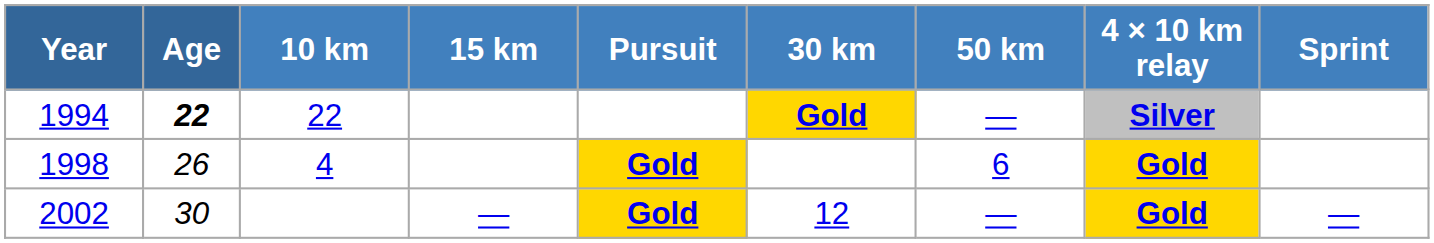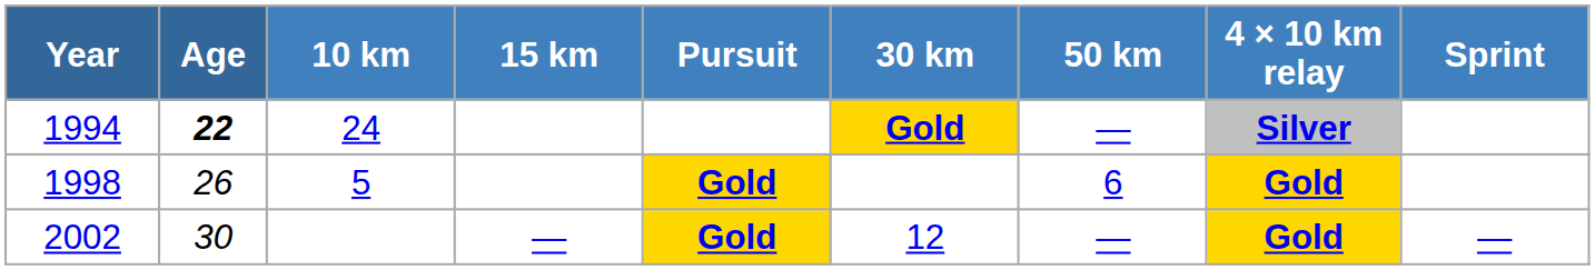 <table class="wikitable" style="font-size:95%; text-align:center; border:grey solid 1px; border-collapse:collapse; background:#ffffff;">
 <tr>
 <th style="background-color:#369; color:white; width:60px;"> Year </th>
 <th style="background-color:#369; color:white; width:40px;"> Age </th>
 <th style="background-color:#4180be; color:white; width:75px;"> 10 km </th>
 <th style="background-color:#4180be; color:white; width:75px;"> 15 km </th>
 <th style="background-color:#4180be; color:white; width:75px;"> Pursuit </th>
 <th style="background-color:#4180be; color:white; width:75px;"> 30 km </th>
 <th style="background-color:#4180be; color:white; width:75px;"> 50 km </th>
 <th style="background-color:#4180be; color:white; width:75px;"> 4 × 10 km <br> relay </th>
 <th style="background-color:#4180be; color:white; width:75px;"> Sprint </th>
 </tr>
 <tr>
 <td><a href='#'>1994</a></td>
 <td><strong><em>22</em></strong></td>
-<td><a href='#'>22</a></td>
+<td><a href='#'>24</a></td>
 <td></td>
 <td><a href='#'></a></td>
 <td style="background:gold;"><a href='#'><strong>Gold</strong></a></td>
 <td><a href='#'>—</a></td>
 <td style="background:silver;"><a href='#'><strong>Silver</strong></a></td>
 <td></td>
 </tr>
 <tr>
 <td><a href='#'>1998</a></td>
 <td><em>26</em></td>
-<td><a href='#'>4</a></td>
+<td><a href='#'>5</a></td>
 <td></td>
 <td style="background:gold;"><a href='#'><strong>Gold</strong></a></td>
 <td><a href='#'></a></td>
 <td><a href='#'>6</a></td>
 <td style="background:gold;"><a href='#'><strong>Gold</strong></a></td>
 <td></td>
 </tr>
 <tr>
 <td><a href='#'>2002</a></td>
 <td><em>30</em></td>
 <td></td>
 <td><a href='#'>—</a></td>
 <td style="background:gold;"><a href='#'><strong>Gold</strong></a></td>
 <td><a href='#'>12</a></td>
 <td><a href='#'>—</a></td>
 <td style="background:gold;"><a href='#'><strong>Gold</strong></a></td>
 <td><a href='#'>—</a></td>
 </tr>
 </table>
